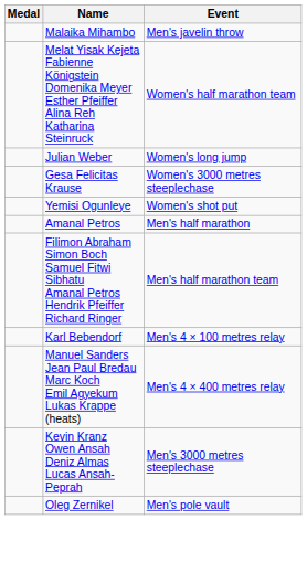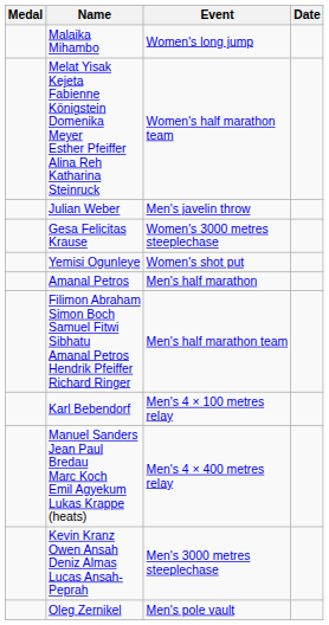 <table class="wikitable" style="font-size:90%" width=60%>
 <tr>
 <th>Medal</th>
 <th>Name</th>
 <th>Event</th>
+<th>Date</th>
 </tr>
 <tr>
 <td></td>
 <td><a href='#'>Malaika Mihambo</a></td>
-<td><a href='#'>Men's javelin throw</a></td>
+<td><a href='#'>Women's long jump</a></td>
+<td></td>
 </tr>
 <tr>
 <td></td>
 <td><a href='#'>Melat Yisak Kejeta</a><br><a href='#'>Fabienne Königstein</a><br><a href='#'>Domenika Meyer</a><br><a href='#'>Esther Pfeiffer</a><br><a href='#'>Alina Reh</a><br><a href='#'>Katharina Steinruck</a></td>
 <td><a href='#'>Women's half marathon team</a></td>
+<td></td>
 </tr>
 <tr>
 <td></td>
 <td><a href='#'>Julian Weber</a></td>
-<td><a href='#'>Women's long jump</a></td>
+<td><a href='#'>Men's javelin throw</a></td>
+<td></td>
 </tr>
 <tr>
 <td></td>
 <td><a href='#'>Gesa Felicitas Krause</a></td>
 <td><a href='#'>Women's 3000 metres steeplechase</a></td>
+<td></td>
 </tr>
 <tr>
 <td></td>
 <td><a href='#'>Yemisi Ogunleye</a></td>
 <td><a href='#'>Women's shot put</a></td>
+<td></td>
 </tr>
 <tr>
 <td></td>
 <td><a href='#'>Amanal Petros</a></td>
 <td><a href='#'>Men's half marathon</a></td>
+<td></td>
 </tr>
 <tr>
 <td></td>
 <td><a href='#'>Filimon Abraham</a><br><a href='#'>Simon Boch</a><br><a href='#'>Samuel Fitwi Sibhatu</a><br><a href='#'>Amanal Petros</a><br><a href='#'>Hendrik Pfeiffer</a><br><a href='#'>Richard Ringer</a></td>
 <td><a href='#'>Men's half marathon team</a></td>
+<td></td>
 </tr>
 <tr>
 <td></td>
 <td><a href='#'>Karl Bebendorf</a></td>
 <td><a href='#'>Men's 4 × 100 metres relay</a></td>
+<td></td>
 </tr>
 <tr>
 <td></td>
 <td><a href='#'>Manuel Sanders</a><br><a href='#'>Jean Paul Bredau</a><br><a href='#'>Marc Koch</a><br><a href='#'>Emil Agyekum</a><br><a href='#'>Lukas Krappe</a> (heats)</td>
 <td><a href='#'>Men's 4 × 400 metres relay</a></td>
+<td></td>
 </tr>
 <tr>
 <td></td>
 <td><a href='#'>Kevin Kranz</a><br><a href='#'>Owen Ansah</a><br><a href='#'>Deniz Almas</a><br><a href='#'>Lucas Ansah-Peprah</a></td>
 <td><a href='#'>Men's 3000 metres steeplechase</a></td>
+<td></td>
 </tr>
 <tr>
 <td></td>
 <td><a href='#'>Oleg Zernikel</a></td>
 <td><a href='#'>Men's pole vault</a></td>
+<td></td>
 </tr>
 </table>
